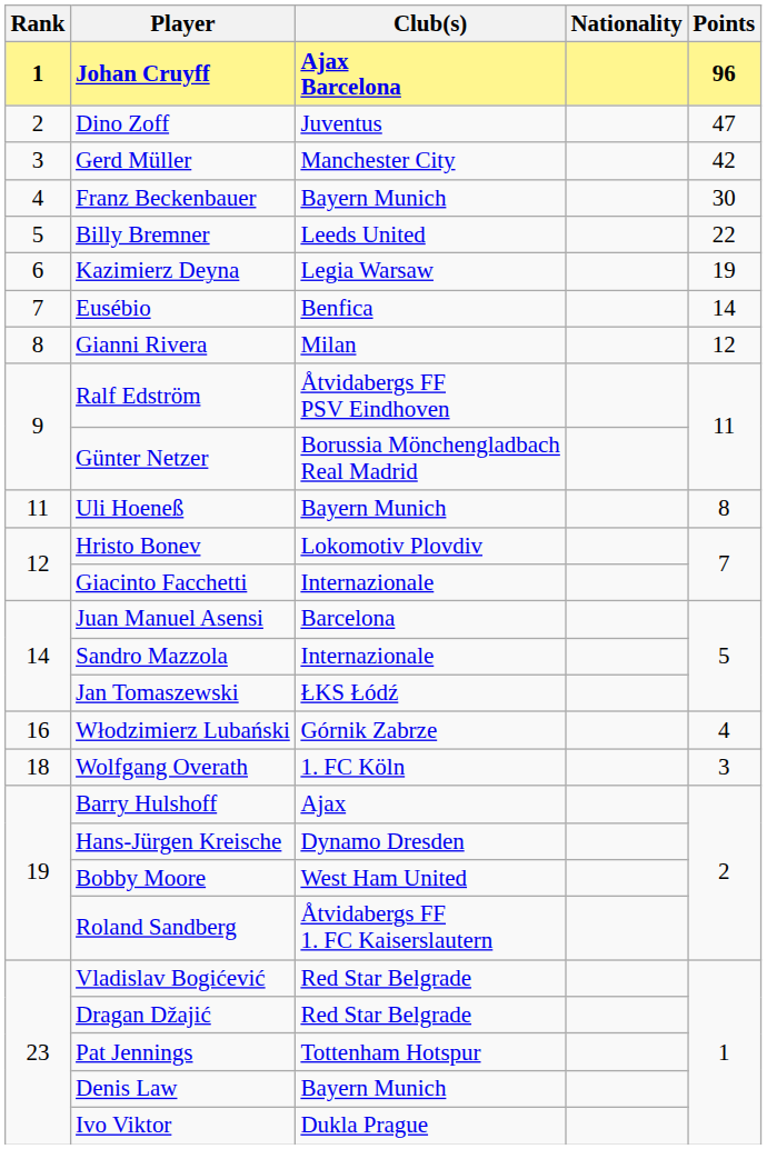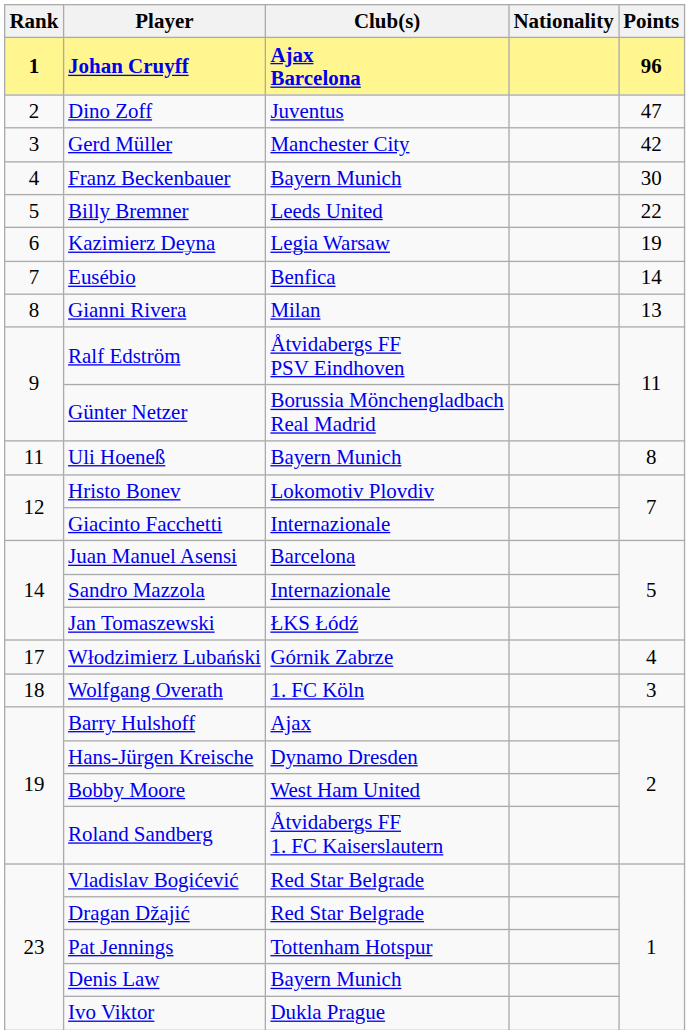 <table class="wikitable" style="text-align: center;">
 <tr>
 <th>Rank</th>
 <th>Player</th>
 <th>Club(s)</th>
 <th>Nationality</th>
 <th>Points</th>
 </tr>
 <tr style="background-color: #FFF68F; font-weight: bold;">
 <td>1</td>
 <td align="left"><a href='#'>Johan Cruyff</a></td>
 <td align="left"> <a href='#'>Ajax</a><br> <a href='#'>Barcelona</a></td>
 <td align="left"></td>
 <td>96</td>
 </tr>
 <tr>
 <td>2</td>
 <td align="left"><a href='#'>Dino Zoff</a></td>
 <td align="left"> <a href='#'>Juventus</a></td>
 <td align="left"></td>
 <td>47</td>
 </tr>
 <tr>
 <td>3</td>
 <td align="left"><a href='#'>Gerd Müller</a></td>
 <td align="left"> <a href='#'>Manchester City</a></td>
 <td align="left"></td>
 <td>42</td>
 </tr>
 <tr>
 <td>4</td>
 <td align="left"><a href='#'>Franz Beckenbauer</a></td>
 <td align="left"> <a href='#'>Bayern Munich</a></td>
 <td align="left"></td>
 <td>30</td>
 </tr>
 <tr>
 <td>5</td>
 <td align="left"><a href='#'>Billy Bremner</a></td>
 <td align="left"> <a href='#'>Leeds United</a></td>
 <td align="left"></td>
 <td>22</td>
 </tr>
 <tr>
 <td>6</td>
 <td align="left"><a href='#'>Kazimierz Deyna</a></td>
 <td align="left"> <a href='#'>Legia Warsaw</a></td>
 <td align="left"></td>
 <td>19</td>
 </tr>
 <tr>
 <td>7</td>
 <td align="left"><a href='#'>Eusébio</a></td>
 <td align="left"> <a href='#'>Benfica</a></td>
 <td align="left"></td>
 <td>14</td>
 </tr>
 <tr>
 <td>8</td>
 <td align="left"><a href='#'>Gianni Rivera</a></td>
 <td align="left"> <a href='#'>Milan</a></td>
 <td align="left"></td>
-<td>12</td>
+<td>13</td>
 </tr>
 <tr>
 <td rowspan="2">9</td>
 <td align="left"><a href='#'>Ralf Edström</a></td>
 <td align="left"> <a href='#'>Åtvidabergs FF</a><br> <a href='#'>PSV Eindhoven</a></td>
 <td align="left"></td>
 <td rowspan="2">11</td>
 </tr>
 <tr>
 <td align="left"><a href='#'>Günter Netzer</a></td>
 <td align="left"> <a href='#'>Borussia Mönchengladbach</a><br> <a href='#'>Real Madrid</a></td>
 <td align="left"></td>
 </tr>
 <tr>
 <td>11</td>
 <td align="left"><a href='#'>Uli Hoeneß</a></td>
 <td align="left"> <a href='#'>Bayern Munich</a></td>
 <td align="left"></td>
 <td>8</td>
 </tr>
 <tr>
 <td rowspan="2">12</td>
 <td align="left"><a href='#'>Hristo Bonev</a></td>
 <td align="left"> <a href='#'>Lokomotiv Plovdiv</a></td>
 <td align="left"></td>
 <td rowspan="2">7</td>
 </tr>
 <tr>
 <td align="left"><a href='#'>Giacinto Facchetti</a></td>
 <td align="left"> <a href='#'>Internazionale</a></td>
 <td align="left"></td>
 </tr>
 <tr>
 <td rowspan="3">14</td>
 <td align="left"><a href='#'>Juan Manuel Asensi</a></td>
 <td align="left"> <a href='#'>Barcelona</a></td>
 <td align="left"></td>
 <td rowspan="3">5</td>
 </tr>
 <tr>
 <td align="left"><a href='#'>Sandro Mazzola</a></td>
 <td align="left"> <a href='#'>Internazionale</a></td>
 <td align="left"></td>
 </tr>
 <tr>
 <td align="left"><a href='#'>Jan Tomaszewski</a></td>
 <td align="left"> <a href='#'>ŁKS Łódź</a></td>
 <td align="left"></td>
 </tr>
 <tr>
-<td>16</td>
+<td>17</td>
 <td align="left"><a href='#'>Włodzimierz Lubański</a></td>
 <td align="left"> <a href='#'>Górnik Zabrze</a></td>
 <td align="left"></td>
 <td>4</td>
 </tr>
 <tr>
 <td>18</td>
 <td align="left"><a href='#'>Wolfgang Overath</a></td>
 <td align="left"> <a href='#'>1. FC Köln</a></td>
 <td align="left"></td>
 <td>3</td>
 </tr>
 <tr>
 <td rowspan="4">19</td>
 <td align="left"><a href='#'>Barry Hulshoff</a></td>
 <td align="left"> <a href='#'>Ajax</a></td>
 <td align="left"></td>
 <td rowspan="4">2</td>
 </tr>
 <tr>
 <td align="left"><a href='#'>Hans-Jürgen Kreische</a></td>
 <td align="left"> <a href='#'>Dynamo Dresden</a></td>
 <td align="left"></td>
 </tr>
 <tr>
 <td align="left"><a href='#'>Bobby Moore</a></td>
 <td align="left"> <a href='#'>West Ham United</a></td>
 <td align="left"></td>
 </tr>
 <tr>
 <td align="left"><a href='#'>Roland Sandberg</a></td>
 <td align="left"> <a href='#'>Åtvidabergs FF</a><strong><br> </strong><a href='#'>1. FC Kaiserslautern</a></td>
 <td align="left"></td>
 </tr>
 <tr>
 <td rowspan="5">23</td>
 <td align="left"><a href='#'>Vladislav Bogićević</a></td>
 <td align="left"> <a href='#'>Red Star Belgrade</a></td>
 <td align="left"></td>
 <td rowspan="5">1</td>
 </tr>
 <tr>
 <td align="left"><a href='#'>Dragan Džajić</a></td>
 <td align="left"> <a href='#'>Red Star Belgrade</a></td>
 <td align="left"></td>
 </tr>
 <tr>
 <td align="left"><a href='#'>Pat Jennings</a></td>
 <td align="left"> <a href='#'>Tottenham Hotspur</a></td>
 <td align="left"></td>
 </tr>
 <tr>
 <td align="left"><a href='#'>Denis Law</a></td>
 <td align="left"> <a href='#'>Bayern Munich</a></td>
 <td align="left"></td>
 </tr>
 <tr>
 <td align="left"><a href='#'>Ivo Viktor</a></td>
 <td align="left"> <a href='#'>Dukla Prague</a></td>
 <td align="left"></td>
 </tr>
 </table>
